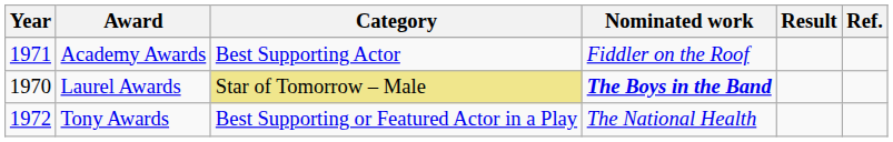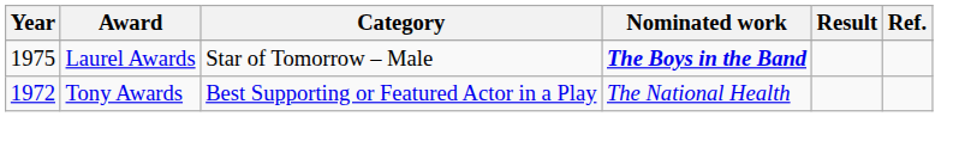 <table class="wikitable">
 <tr>
 <th>Year</th>
 <th>Award</th>
 <th>Category</th>
 <th>Nominated work</th>
 <th>Result</th>
 <th>Ref.</th>
 </tr>
 <tr>
 </tr>
 <tr>
-<td><a href='#'>1971</a></td>
-<td><a href='#'>Academy Awards</a></td>
-<td><a href='#'>Best Supporting Actor</a></td>
-<td><em><a href='#'>Fiddler on the Roof</a></em></td>
-<td></td>
-<td align="center"></td>
-</tr>
-<tr>
-<td>1970</td>
+<td>1975</td>
 <td><a href='#'>Laurel Awards</a></td>
-<td style="background: khaki;">Star of Tomorrow – Male</td>
+<td>Star of Tomorrow – Male</td>
 <td><strong><em><a href='#'>The Boys in the Band</a></em></strong></td>
 <td></td>
 <td align="center"></td>
 </tr>
 <tr>
 <td><a href='#'>1972</a></td>
 <td><a href='#'>Tony Awards</a></td>
 <td><a href='#'>Best Supporting or Featured Actor in a Play</a></td>
 <td><em><a href='#'>The National Health</a></em></td>
 <td></td>
 <td align="center"></td>
 </tr>
 </table>
